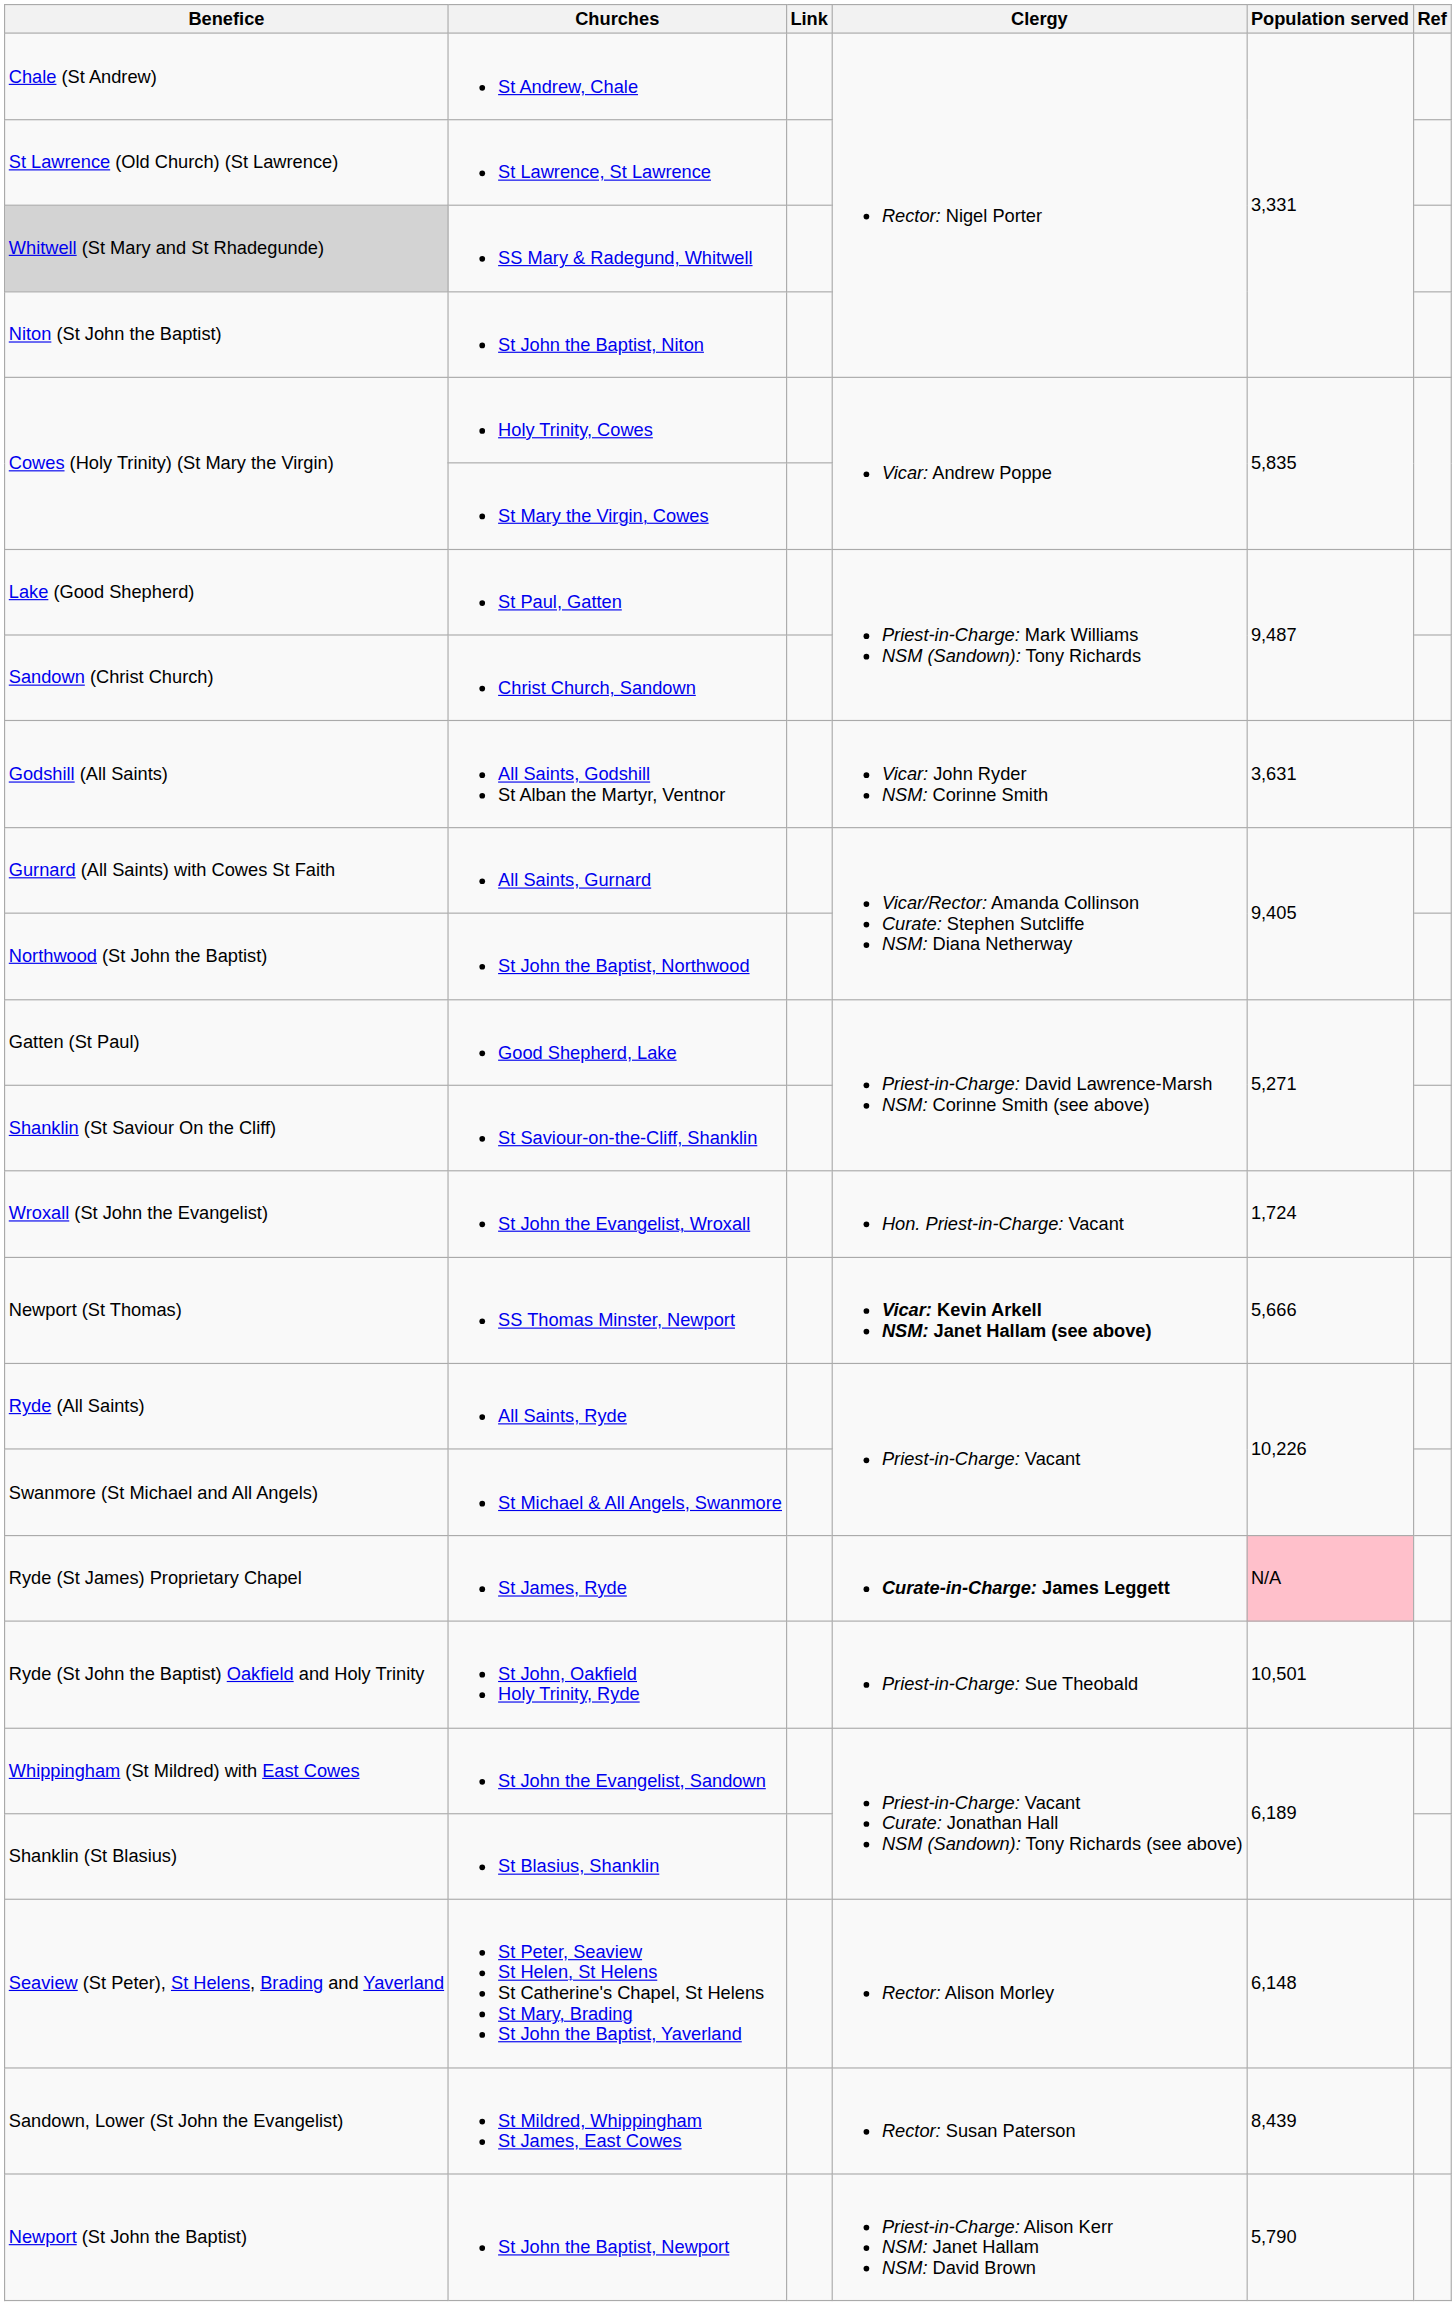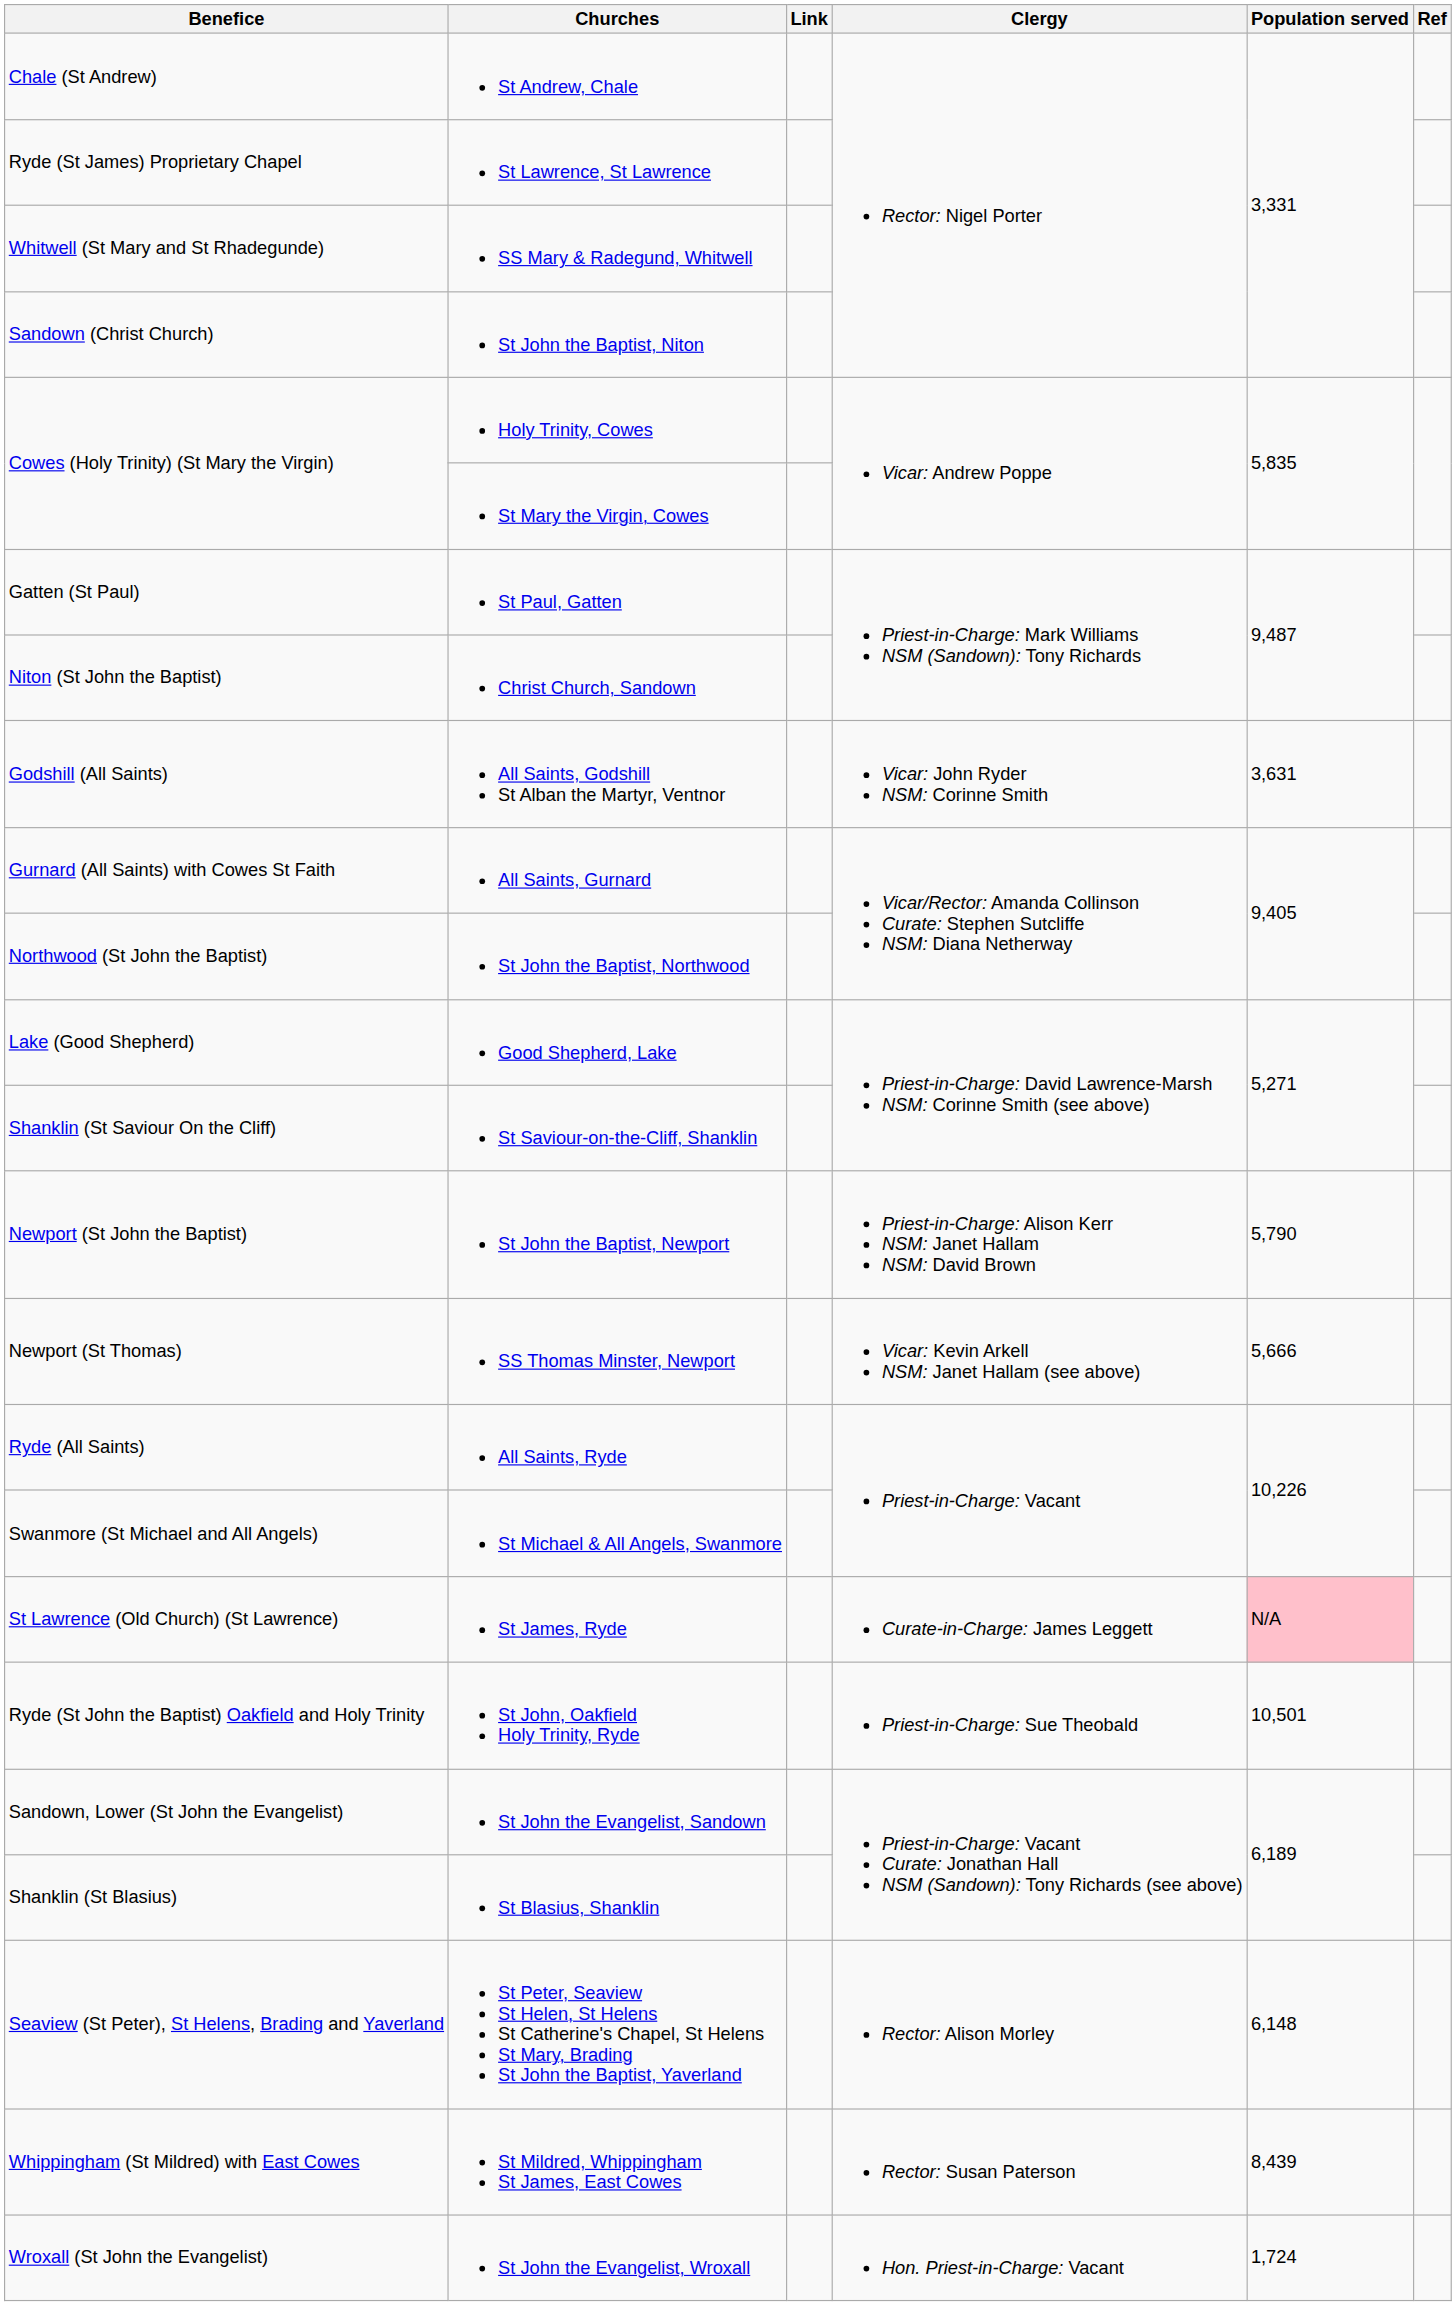 <table class="wikitable">
 <tr>
 <th>Benefice</th>
 <th>Churches</th>
 <th>Link</th>
 <th>Clergy</th>
 <th>Population served</th>
 <th>Ref</th>
 </tr>
 <tr>
 <td><a href='#'>Chale</a> (St Andrew)</td>
 <td><br><ul><li><a href='#'>St Andrew, Chale</a></li></ul></td>
 <td></td>
 <td rowspan="4"><br><ul><li><em>Rector:</em> Nigel Porter</li></ul></td>
 <td rowspan="4">3,331</td>
 <td></td>
 </tr>
 <tr>
-<td><a href='#'>St Lawrence</a> (Old Church) (St Lawrence)</td>
+<td>Ryde (St James) Proprietary Chapel</td>
 <td><br><ul><li><a href='#'>St Lawrence, St Lawrence</a></li></ul></td>
 <td></td>
 <td></td>
 </tr>
 <tr>
-<td style="background: lightgrey;"><a href='#'>Whitwell</a> (St Mary and St Rhadegunde)</td>
+<td><a href='#'>Whitwell</a> (St Mary and St Rhadegunde)</td>
 <td><br><ul><li><a href='#'>SS Mary & Radegund, Whitwell</a></li></ul></td>
 <td></td>
 <td></td>
 </tr>
 <tr>
-<td><a href='#'>Niton</a> (St John the Baptist)</td>
+<td><a href='#'>Sandown</a> (Christ Church)</td>
 <td><br><ul><li><a href='#'>St John the Baptist, Niton</a></li></ul></td>
 <td></td>
 <td></td>
 </tr>
 <tr>
 <td rowspan="2"><a href='#'>Cowes</a> (Holy Trinity) (St Mary the Virgin)</td>
 <td><br><ul><li><a href='#'>Holy Trinity, Cowes</a></li></ul></td>
 <td></td>
 <td rowspan="2"><br><ul><li><em>Vicar:</em> Andrew Poppe</li></ul></td>
 <td rowspan="2">5,835</td>
 <td rowspan="2"></td>
 </tr>
 <tr>
 <td><br><ul><li><a href='#'>St Mary the Virgin, Cowes</a></li></ul></td>
 <td></td>
 </tr>
 <tr>
-<td><a href='#'>Lake</a> (Good Shepherd)</td>
+<td>Gatten (St Paul)</td>
 <td><br><ul><li><a href='#'>St Paul, Gatten</a></li></ul></td>
 <td></td>
 <td rowspan="2"><br><ul><li><em>Priest-in-Charge:</em> Mark Williams</li><li><em>NSM (Sandown):</em> Tony Richards</li></ul></td>
 <td rowspan="2">9,487</td>
 <td></td>
 </tr>
 <tr>
-<td><a href='#'>Sandown</a> (Christ Church)</td>
+<td><a href='#'>Niton</a> (St John the Baptist)</td>
 <td><br><ul><li><a href='#'>Christ Church, Sandown</a></li></ul></td>
 <td></td>
 <td></td>
 </tr>
 <tr>
 <td><a href='#'>Godshill</a> (All Saints)</td>
 <td><br><ul><li><a href='#'>All Saints, Godshill</a></li><li>St Alban the Martyr, Ventnor</li></ul></td>
 <td></td>
 <td><br><ul><li><em>Vicar:</em> John Ryder</li><li><em>NSM:</em> Corinne Smith</li></ul></td>
 <td>3,631</td>
 <td></td>
 </tr>
 <tr>
 <td><a href='#'>Gurnard</a> (All Saints) with Cowes St Faith</td>
 <td><br><ul><li><a href='#'>All Saints, Gurnard</a></li></ul></td>
 <td></td>
 <td rowspan="2"><br><ul><li><em>Vicar/Rector:</em> Amanda Collinson</li><li><em>Curate:</em> Stephen Sutcliffe</li><li><em>NSM:</em> Diana Netherway</li></ul></td>
 <td rowspan="2">9,405</td>
 <td></td>
 </tr>
 <tr>
 <td><a href='#'>Northwood</a> (St John the Baptist)</td>
 <td><br><ul><li><a href='#'>St John the Baptist, Northwood</a></li></ul></td>
 <td></td>
 <td></td>
 </tr>
 <tr>
-<td>Gatten (St Paul)</td>
+<td><a href='#'>Lake</a> (Good Shepherd)</td>
 <td><br><ul><li><a href='#'>Good Shepherd, Lake</a></li></ul></td>
 <td></td>
 <td rowspan="2"><br><ul><li><em>Priest-in-Charge:</em> David Lawrence-Marsh</li><li><em>NSM:</em> Corinne Smith (see above)</li></ul></td>
 <td rowspan="2">5,271</td>
 <td></td>
 </tr>
 <tr>
 <td><a href='#'>Shanklin</a> (St Saviour On the Cliff)</td>
 <td><br><ul><li><a href='#'>St Saviour-on-the-Cliff, Shanklin</a></li></ul></td>
 <td></td>
 <td></td>
 </tr>
 <tr>
-<td><a href='#'>Wroxall</a> (St John the Evangelist)</td>
-<td><br><ul><li><a href='#'>St John the Evangelist, Wroxall</a></li></ul></td>
+<td><a href='#'>Newport</a> (St John the Baptist)</td>
+<td><br><ul><li><a href='#'>St John the Baptist, Newport</a></li></ul></td>
 <td></td>
-<td><br><ul><li><em>Hon. Priest-in-Charge:</em> Vacant</li></ul></td>
-<td>1,724</td>
+<td><br><ul><li><em>Priest-in-Charge:</em> Alison Kerr</li><li><em>NSM:</em> Janet Hallam</li><li><em>NSM:</em> David Brown</li></ul></td>
+<td>5,790</td>
 <td></td>
 </tr>
 <tr>
 <td>Newport (St Thomas)</td>
 <td><br><ul><li><a href='#'>SS Thomas Minster, Newport</a></li></ul></td>
 <td></td>
-<td><strong><br><ul><li><em>Vicar:</em> Kevin Arkell</li><li><em>NSM:</em> Janet Hallam (see above)</li></ul></strong></td>
+<td><br><ul><li><em>Vicar:</em> Kevin Arkell</li><li><em>NSM:</em> Janet Hallam (see above)</li></ul></td>
 <td>5,666</td>
 <td></td>
 </tr>
 <tr>
 <td><a href='#'>Ryde</a> (All Saints)</td>
 <td><br><ul><li><a href='#'>All Saints, Ryde</a></li></ul></td>
 <td></td>
 <td rowspan="2"><br><ul><li><em>Priest-in-Charge:</em> Vacant</li></ul></td>
 <td rowspan="2">10,226</td>
 <td></td>
 </tr>
 <tr>
 <td>Swanmore (St Michael and All Angels)</td>
 <td><br><ul><li><a href='#'>St Michael & All Angels, Swanmore</a></li></ul></td>
 <td></td>
 <td></td>
 </tr>
 <tr>
-<td>Ryde (St James) Proprietary Chapel</td>
+<td><a href='#'>St Lawrence</a> (Old Church) (St Lawrence)</td>
 <td><br><ul><li><a href='#'>St James, Ryde</a></li></ul></td>
 <td></td>
-<td><strong><br><ul><li><em>Curate-in-Charge:</em> James Leggett</li></ul></strong></td>
+<td><br><ul><li><em>Curate-in-Charge:</em> James Leggett</li></ul></td>
 <td style="background: pink;">N/A</td>
 <td></td>
 </tr>
 <tr>
 <td>Ryde (St John the Baptist) <a href='#'>Oakfield</a> and Holy Trinity</td>
 <td><br><ul><li><a href='#'>St John, Oakfield</a></li><li><a href='#'>Holy Trinity, Ryde</a></li></ul></td>
 <td></td>
 <td><br><ul><li><em>Priest-in-Charge:</em> Sue Theobald</li></ul></td>
 <td>10,501</td>
 <td></td>
 </tr>
 <tr>
-<td><a href='#'>Whippingham</a> (St Mildred) with <a href='#'>East Cowes</a></td>
+<td>Sandown, Lower (St John the Evangelist)</td>
 <td><br><ul><li><a href='#'>St John the Evangelist, Sandown</a></li></ul></td>
 <td></td>
 <td rowspan="2"><br><ul><li><em>Priest-in-Charge:</em> Vacant</li><li><em>Curate:</em> Jonathan Hall</li><li><em>NSM (Sandown):</em> Tony Richards (see above)</li></ul></td>
 <td rowspan="2">6,189</td>
 <td></td>
 </tr>
 <tr>
 <td>Shanklin (St Blasius)</td>
 <td><br><ul><li><a href='#'>St Blasius, Shanklin</a></li></ul></td>
 <td></td>
 <td></td>
 </tr>
 <tr>
 <td><a href='#'>Seaview</a> (St Peter), <a href='#'>St Helens</a>, <a href='#'>Brading</a> and <a href='#'>Yaverland</a></td>
 <td><br><ul><li><a href='#'>St Peter, Seaview</a></li><li><a href='#'>St Helen, St Helens</a></li><li>St Catherine's Chapel, St Helens</li><li><a href='#'>St Mary, Brading</a></li><li><a href='#'>St John the Baptist, Yaverland</a></li></ul></td>
 <td></td>
 <td><br><ul><li><em>Rector:</em> Alison Morley</li></ul></td>
 <td>6,148</td>
 <td></td>
 </tr>
 <tr>
-<td>Sandown, Lower (St John the Evangelist)</td>
+<td><a href='#'>Whippingham</a> (St Mildred) with <a href='#'>East Cowes</a></td>
 <td><br><ul><li><a href='#'>St Mildred, Whippingham</a></li><li><a href='#'>St James, East Cowes</a></li></ul></td>
 <td></td>
 <td><br><ul><li><em>Rector:</em> Susan Paterson</li></ul></td>
 <td>8,439</td>
 <td></td>
 </tr>
 <tr>
-<td><a href='#'>Newport</a> (St John the Baptist)</td>
-<td><br><ul><li><a href='#'>St John the Baptist, Newport</a></li></ul></td>
+<td><a href='#'>Wroxall</a> (St John the Evangelist)</td>
+<td><br><ul><li><a href='#'>St John the Evangelist, Wroxall</a></li></ul></td>
 <td></td>
-<td><br><ul><li><em>Priest-in-Charge:</em> Alison Kerr</li><li><em>NSM:</em> Janet Hallam</li><li><em>NSM:</em> David Brown</li></ul></td>
-<td>5,790</td>
+<td><br><ul><li><em>Hon. Priest-in-Charge:</em> Vacant</li></ul></td>
+<td>1,724</td>
 <td></td>
 </tr>
 </table>
